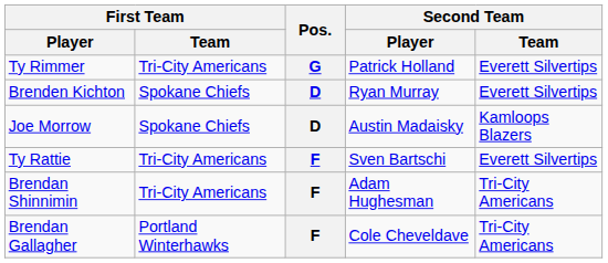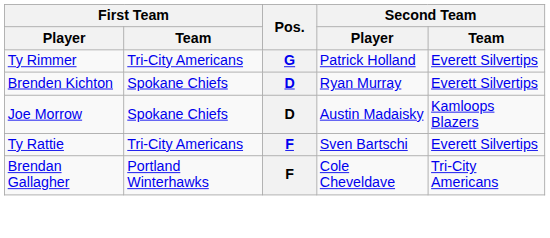 <table class="wikitable">
 <tr>
 <th colspan="2">First Team</th>
 <th style="width:10%;" rowspan="2">Pos.</th>
 <th colspan="2">Second Team</th>
 </tr>
 <tr>
 <th>Player</th>
 <th>Team</th>
 <th>Player</th>
 <th>Team</th>
 </tr>
 <tr>
 <td><a href='#'>Ty Rimmer</a></td>
 <td><a href='#'>Tri-City Americans</a></td>
 <th style="text-align:center;"><a href='#'>G</a></th>
 <td><a href='#'>Patrick Holland</a></td>
 <td><a href='#'>Everett Silvertips</a></td>
 </tr>
 <tr>
 <td><a href='#'>Brenden Kichton</a></td>
 <td><a href='#'>Spokane Chiefs</a></td>
 <th style="text-align:center;"><a href='#'>D</a></th>
 <td><a href='#'>Ryan Murray</a></td>
 <td><a href='#'>Everett Silvertips</a></td>
 </tr>
 <tr>
 <td><a href='#'>Joe Morrow</a></td>
 <td><a href='#'>Spokane Chiefs</a></td>
 <th style="text-align:center;">D</th>
 <td><a href='#'>Austin Madaisky</a></td>
 <td><a href='#'>Kamloops Blazers</a></td>
 </tr>
 <tr>
 <td><a href='#'>Ty Rattie</a></td>
 <td><a href='#'>Tri-City Americans</a></td>
 <th style="text-align:center;"><a href='#'>F</a></th>
 <td><a href='#'>Sven Bartschi</a></td>
 <td><a href='#'>Everett Silvertips</a></td>
 </tr>
 <tr>
-<td><a href='#'>Brendan Shinnimin</a></td>
-<td><a href='#'>Tri-City Americans</a></td>
-<th style="text-align:center;">F</th>
-<td><a href='#'>Adam Hughesman</a></td>
-<td><a href='#'>Tri-City Americans</a></td>
-</tr>
-<tr>
 <td><a href='#'>Brendan Gallagher</a></td>
 <td><a href='#'>Portland Winterhawks</a></td>
 <th style="text-align:center;">F</th>
 <td><a href='#'>Cole Cheveldave</a></td>
 <td><a href='#'>Tri-City Americans</a></td>
 </tr>
 </table>
